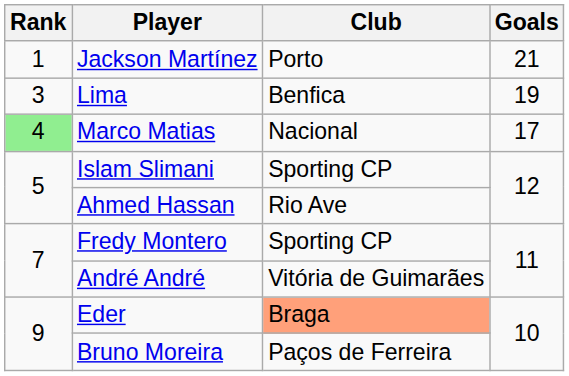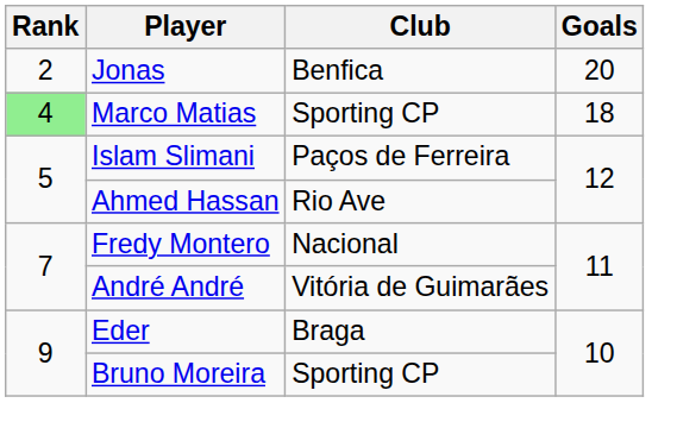 <table class="wikitable" style="text-align:center;">
 <tr>
 <th>Rank</th>
 <th>Player</th>
 <th>Club</th>
 <th>Goals</th>
 </tr>
 <tr>
-<td>1</td>
-<td align="left"> <a href='#'>Jackson Martínez</a></td>
-<td align="left">Porto</td>
-<td>21</td>
-</tr>
-<tr>
-<td>3</td>
-<td align="left"> <a href='#'>Lima</a></td>
+<td>2</td>
+<td align="left"> <a href='#'>Jonas</a></td>
 <td align="left">Benfica</td>
-<td>19</td>
+<td>20</td>
 </tr>
 <tr>
 <td style="background: lightgreen;">4</td>
 <td align="left"> <a href='#'>Marco Matias</a></td>
-<td align="left">Nacional</td>
-<td>17</td>
+<td align="left">Sporting CP</td>
+<td>18</td>
 </tr>
 <tr>
 <td rowspan="2">5</td>
 <td align="left"> <a href='#'>Islam Slimani</a></td>
-<td align="left">Sporting CP</td>
+<td align="left">Paços de Ferreira</td>
 <td rowspan="2">12</td>
 </tr>
 <tr>
 <td align="left"> <a href='#'>Ahmed Hassan</a></td>
 <td align="left">Rio Ave</td>
 </tr>
 <tr>
 <td rowspan="2">7</td>
 <td align="left"> <a href='#'>Fredy Montero</a></td>
-<td align="left">Sporting CP</td>
+<td align="left">Nacional</td>
 <td rowspan="2">11</td>
 </tr>
 <tr>
 <td align="left"> <a href='#'>André André</a></td>
 <td align="left">Vitória de Guimarães</td>
 </tr>
 <tr>
 <td rowspan="2">9</td>
 <td align="left"> <a href='#'>Eder</a></td>
-<td align="left" style="background: lightsalmon;">Braga</td>
+<td align="left">Braga</td>
 <td rowspan="2">10</td>
 </tr>
 <tr>
 <td align="left"> <a href='#'>Bruno Moreira</a></td>
-<td align="left">Paços de Ferreira</td>
+<td align="left">Sporting CP</td>
 </tr>
 </table>
